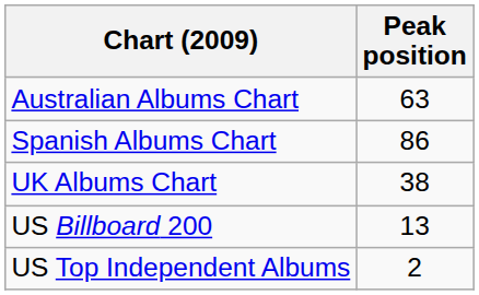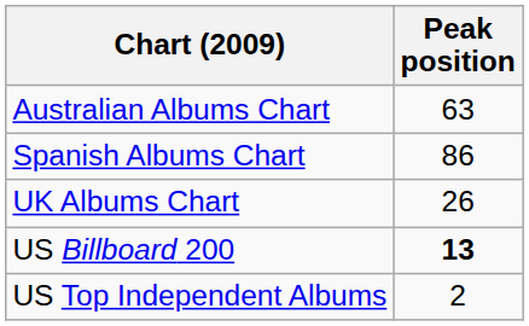 <table class="wikitable">
 <tr>
 <th>Chart (2009)</th>
 <th>Peak<br>position</th>
 </tr>
 <tr>
 <td><a href='#'>Australian Albums Chart</a></td>
 <td style="text-align:center;">63</td>
 </tr>
 <tr>
 <td align="left"><a href='#'>Spanish Albums Chart</a></td>
 <td style="text-align:center;">86</td>
 </tr>
 <tr>
 <td><a href='#'>UK Albums Chart</a></td>
-<td style="text-align:center;">38</td>
+<td style="text-align:center;">26</td>
 </tr>
 <tr>
 <td align="left">US <a href='#'><em>Billboard</em> 200</a></td>
-<td style="text-align:center;">13</td>
+<td style="text-align:center;"><strong>13</strong></td>
 </tr>
 <tr>
 <td align="left">US <a href='#'>Top Independent Albums</a></td>
 <td style="text-align:center;">2</td>
 </tr>
 </table>
